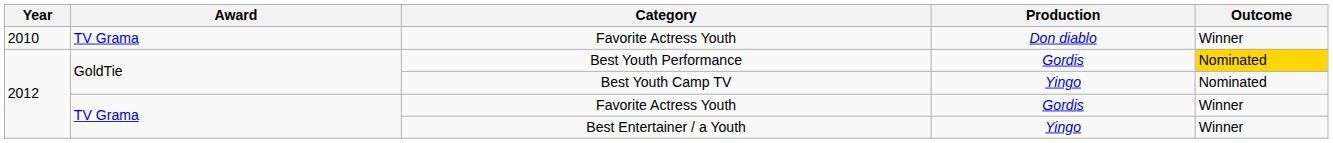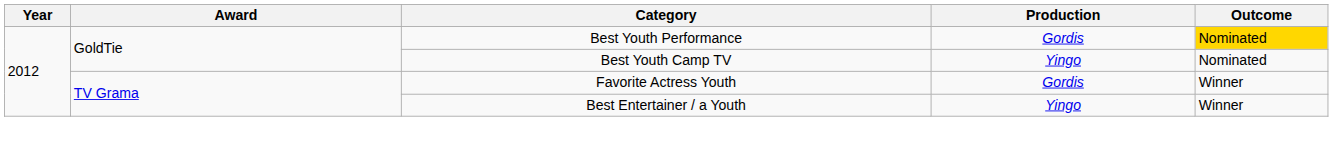 <table Class = "wikitable" width = "95%">
 <tr>
 <th width = "5%">Year</th>
 <th width = "25%">Award</th>
 <th width = "40%">Category</th>
 <th width = "20%">Production</th>
 <th width = "15%">Outcome</th>
-</tr>
-<tr>
-<td>2010</td>
-<td><a href='#'>TV Grama</a></td>
-<td align = "center">Favorite Actress Youth</td>
-<td align = "center"><em><a href='#'>Don diablo</a></em></td>
-<td>Winner</td>
 </tr>
 <tr>
 <td Rowspan = "4">2012</td>
 <td rowspan = "2">GoldTie</td>
 <td align = "center">Best Youth Performance</td>
 <td align = "center"><em><a href='#'>Gordis</a></em></td>
 <td style="background: gold;">Nominated</td>
 </tr>
 <tr>
 <td Align = "center">Best Youth Camp TV</td>
 <td align = "center"><em><a href='#'>Yingo</a></em></td>
 <td>Nominated</td>
 </tr>
 <tr>
 <td Rowspan = "2"><a href='#'>TV Grama</a></td>
 <td align = "center">Favorite Actress Youth</td>
 <td align = "center"><em><a href='#'>Gordis</a></em></td>
 <td>Winner</td>
 </tr>
 <tr>
 <td Align = "center">Best Entertainer / a Youth</td>
 <td align = "center"><em><a href='#'>Yingo</a></em></td>
 <td>Winner</td>
 </tr>
 </table>
